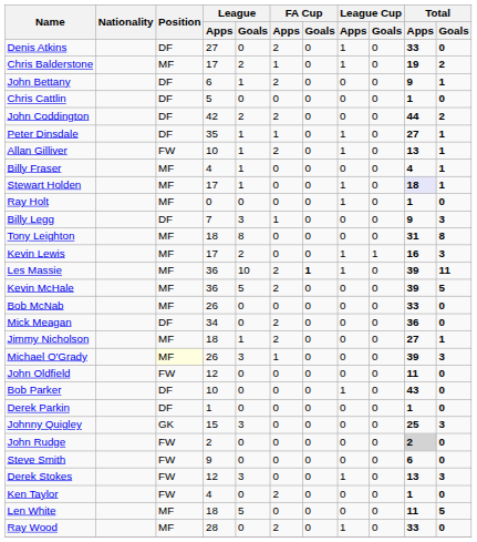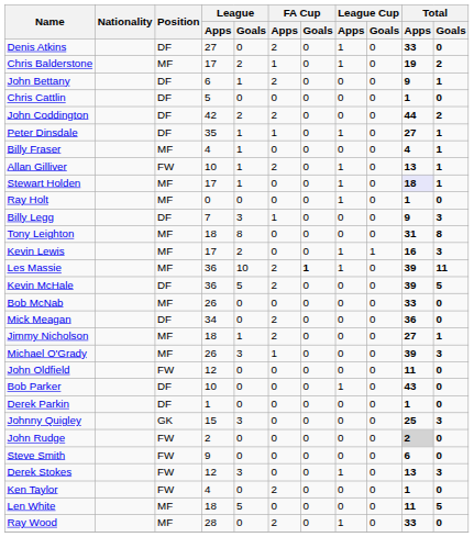 <table class="wikitable sortable">
 <tr>
 <th scope=col rowspan=2>Name</th>
 <th scope=col rowspan=2>Nationality</th>
 <th scope=col rowspan=2>Position</th>
 <th scope=col colspan=2>League</th>
 <th scope=col colspan=2>FA Cup</th>
 <th scope=col colspan=2>League Cup</th>
 <th scope=col colspan=2>Total</th>
 </tr>
 <tr>
 <th>Apps</th>
 <th>Goals</th>
 <th>Apps</th>
 <th>Goals</th>
 <th>Apps</th>
 <th>Goals</th>
 <th>Apps</th>
 <th>Goals</th>
 </tr>
 <tr>
 <td><a href='#'>Denis Atkins</a></td>
 <td></td>
 <td>DF</td>
 <td>27</td>
 <td>0</td>
 <td>2</td>
 <td>0</td>
 <td>1</td>
 <td>0</td>
 <td><strong>33</strong></td>
 <td><strong>0</strong></td>
 </tr>
 <tr>
 <td><a href='#'>Chris Balderstone</a></td>
 <td></td>
 <td>MF</td>
 <td>17</td>
 <td>2</td>
 <td>1</td>
 <td>0</td>
 <td>1</td>
 <td>0</td>
 <td><strong>19</strong></td>
 <td><strong>2</strong></td>
 </tr>
 <tr>
 <td><a href='#'>John Bettany</a></td>
 <td></td>
 <td>DF</td>
 <td>6</td>
 <td>1</td>
 <td>2</td>
 <td>0</td>
 <td>0</td>
 <td>0</td>
 <td><strong>9</strong></td>
 <td><strong>1</strong></td>
 </tr>
 <tr>
 <td><a href='#'>Chris Cattlin</a></td>
 <td></td>
 <td>DF</td>
 <td>5</td>
 <td>0</td>
 <td>0</td>
 <td>0</td>
 <td>0</td>
 <td>0</td>
 <td><strong>1</strong></td>
 <td><strong>0</strong></td>
 </tr>
 <tr>
 <td><a href='#'>John Coddington</a></td>
 <td></td>
 <td>DF</td>
 <td>42</td>
 <td>2</td>
 <td>2</td>
 <td>0</td>
 <td>0</td>
 <td>0</td>
 <td><strong>44</strong></td>
 <td><strong>2</strong></td>
 </tr>
 <tr>
 <td><a href='#'>Peter Dinsdale</a></td>
 <td></td>
 <td>DF</td>
 <td>35</td>
 <td>1</td>
 <td>1</td>
 <td>0</td>
 <td>1</td>
 <td>0</td>
 <td><strong>27</strong></td>
 <td><strong>1</strong></td>
 </tr>
 <tr>
+<td><a href='#'>Billy Fraser</a></td>
+<td></td>
+<td>MF</td>
+<td>4</td>
+<td>1</td>
+<td>0</td>
+<td>0</td>
+<td>0</td>
+<td>0</td>
+<td><strong>4</strong></td>
+<td><strong>1</strong></td>
+</tr>
+<tr>
 <td><a href='#'>Allan Gilliver</a></td>
 <td></td>
 <td>FW</td>
 <td>10</td>
 <td>1</td>
 <td>2</td>
 <td>0</td>
 <td>1</td>
 <td>0</td>
 <td><strong>13</strong></td>
-<td><strong>1</strong></td>
-</tr>
-<tr>
-<td><a href='#'>Billy Fraser</a></td>
-<td></td>
-<td>MF</td>
-<td>4</td>
-<td>1</td>
-<td>0</td>
-<td>0</td>
-<td>0</td>
-<td>0</td>
-<td><strong>4</strong></td>
 <td><strong>1</strong></td>
 </tr>
 <tr>
 <td><a href='#'>Stewart Holden</a></td>
 <td></td>
 <td>MF</td>
 <td>17</td>
 <td>1</td>
 <td>0</td>
 <td>0</td>
 <td>1</td>
 <td>0</td>
 <td style="background: lavender;"><strong>18</strong></td>
 <td><strong>1</strong></td>
 </tr>
 <tr>
 <td><a href='#'>Ray Holt</a></td>
 <td></td>
 <td>MF</td>
 <td>0</td>
 <td>0</td>
 <td>0</td>
 <td>0</td>
 <td>1</td>
 <td>0</td>
 <td><strong>1</strong></td>
 <td><strong>0</strong></td>
 </tr>
 <tr>
 <td><a href='#'>Billy Legg</a></td>
 <td></td>
 <td>DF</td>
 <td>7</td>
 <td>3</td>
 <td>1</td>
 <td>0</td>
 <td>0</td>
 <td>0</td>
 <td><strong>9</strong></td>
 <td><strong>3</strong></td>
 </tr>
 <tr>
 <td><a href='#'>Tony Leighton</a></td>
 <td></td>
 <td>MF</td>
 <td>18</td>
 <td>8</td>
 <td>0</td>
 <td>0</td>
 <td>0</td>
 <td>0</td>
 <td><strong>31</strong></td>
 <td><strong>8</strong></td>
 </tr>
 <tr>
 <td><a href='#'>Kevin Lewis</a></td>
 <td></td>
 <td>MF</td>
 <td>17</td>
 <td>2</td>
 <td>0</td>
 <td>0</td>
 <td>1</td>
 <td>1</td>
 <td><strong>16</strong></td>
 <td><strong>3</strong></td>
 </tr>
 <tr>
 <td><a href='#'>Les Massie</a></td>
 <td></td>
 <td>MF</td>
 <td>36</td>
 <td>10</td>
 <td>2</td>
 <td><strong>1</strong></td>
 <td>1</td>
 <td>0</td>
 <td><strong>39</strong></td>
 <td><strong>11</strong></td>
 </tr>
 <tr>
 <td><a href='#'>Kevin McHale</a></td>
 <td></td>
-<td>MF</td>
+<td>DF</td>
 <td>36</td>
 <td>5</td>
 <td>2</td>
 <td>0</td>
 <td>0</td>
 <td>0</td>
 <td><strong>39</strong></td>
 <td><strong>5</strong></td>
 </tr>
 <tr>
 <td><a href='#'>Bob McNab</a></td>
 <td></td>
 <td>MF</td>
 <td>26</td>
 <td>0</td>
 <td>0</td>
 <td>0</td>
 <td>0</td>
 <td>0</td>
 <td><strong>33</strong></td>
 <td><strong>0</strong></td>
 </tr>
 <tr>
 <td><a href='#'>Mick Meagan</a></td>
 <td></td>
 <td>DF</td>
 <td>34</td>
 <td>0</td>
 <td>2</td>
 <td>0</td>
 <td>0</td>
 <td>0</td>
 <td><strong>36</strong></td>
 <td><strong>0</strong></td>
 </tr>
 <tr>
 <td><a href='#'>Jimmy Nicholson</a></td>
 <td></td>
 <td>MF</td>
 <td>18</td>
 <td>1</td>
 <td>2</td>
 <td>0</td>
 <td>0</td>
 <td>0</td>
 <td><strong>27</strong></td>
 <td><strong>1</strong></td>
 </tr>
 <tr>
 <td><a href='#'>Michael O'Grady</a></td>
 <td></td>
-<td style="background: lightyellow;">MF</td>
+<td>MF</td>
 <td>26</td>
 <td>3</td>
 <td>1</td>
 <td>0</td>
 <td>0</td>
 <td>0</td>
 <td><strong>39</strong></td>
 <td><strong>3</strong></td>
 </tr>
 <tr>
 <td><a href='#'>John Oldfield</a></td>
 <td></td>
 <td>FW</td>
 <td>12</td>
 <td>0</td>
 <td>0</td>
 <td>0</td>
 <td>0</td>
 <td>0</td>
 <td><strong>11</strong></td>
 <td><strong>0</strong></td>
 </tr>
 <tr>
 <td><a href='#'>Bob Parker</a></td>
 <td></td>
 <td>DF</td>
 <td>10</td>
 <td>0</td>
 <td>0</td>
 <td>0</td>
 <td>1</td>
 <td>0</td>
 <td><strong>43</strong></td>
 <td><strong>0</strong></td>
 </tr>
 <tr>
 <td><a href='#'>Derek Parkin</a></td>
 <td></td>
 <td>DF</td>
 <td>1</td>
 <td>0</td>
 <td>0</td>
 <td>0</td>
 <td>0</td>
 <td>0</td>
 <td><strong>1</strong></td>
 <td><strong>0</strong></td>
 </tr>
 <tr>
 <td><a href='#'>Johnny Quigley</a></td>
 <td></td>
 <td>GK</td>
 <td>15</td>
 <td>3</td>
 <td>0</td>
 <td>0</td>
 <td>0</td>
 <td>0</td>
 <td><strong>25</strong></td>
 <td><strong>3</strong></td>
 </tr>
 <tr>
 <td><a href='#'>John Rudge</a></td>
 <td></td>
 <td>FW</td>
 <td>2</td>
 <td>0</td>
 <td>0</td>
 <td>0</td>
 <td>0</td>
 <td>0</td>
 <td style="background: lightgrey;"><strong>2</strong></td>
 <td><strong>0</strong></td>
 </tr>
 <tr>
 <td><a href='#'>Steve Smith</a></td>
 <td></td>
 <td>FW</td>
 <td>9</td>
 <td>0</td>
 <td>0</td>
 <td>0</td>
 <td>0</td>
 <td>0</td>
 <td><strong>6</strong></td>
 <td><strong>0</strong></td>
 </tr>
 <tr>
 <td><a href='#'>Derek Stokes</a></td>
 <td></td>
 <td>FW</td>
 <td>12</td>
 <td>3</td>
 <td>0</td>
 <td>0</td>
 <td>1</td>
 <td>0</td>
 <td><strong>13</strong></td>
 <td><strong>3</strong></td>
 </tr>
 <tr>
 <td><a href='#'>Ken Taylor</a></td>
 <td></td>
 <td>FW</td>
 <td>4</td>
 <td>0</td>
 <td>2</td>
 <td>0</td>
 <td>0</td>
 <td>0</td>
 <td><strong>1</strong></td>
 <td><strong>0</strong></td>
 </tr>
 <tr>
 <td><a href='#'>Len White</a></td>
 <td></td>
 <td>MF</td>
 <td>18</td>
 <td>5</td>
 <td>0</td>
 <td>0</td>
 <td>0</td>
 <td>0</td>
 <td><strong>11</strong></td>
 <td><strong>5</strong></td>
 </tr>
 <tr>
 <td><a href='#'>Ray Wood</a></td>
 <td></td>
 <td>MF</td>
 <td>28</td>
 <td>0</td>
 <td>2</td>
 <td>0</td>
 <td>1</td>
 <td>0</td>
 <td><strong>33</strong></td>
 <td><strong>0</strong></td>
 </tr>
 <tr>
 </tr>
 </table>
